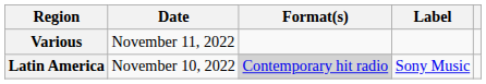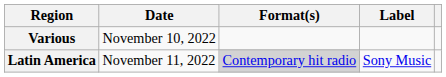 <table class="wikitable plainrowheaders" border="1">
 <tr>
 <th scope="col">Region</th>
 <th scope="col">Date</th>
 <th scope="col">Format(s)</th>
 <th scope="col">Label</th>
 <th scope="col"></th>
 </tr>
 <tr>
 <th scope="row">Various</th>
-<td>November 11, 2022</td>
+<td>November 10, 2022</td>
 <td></td>
 <td></td>
 <td style="text-align:center;"></td>
 </tr>
 <tr>
 <th scope="row">Latin America</th>
-<td>November 10, 2022</td>
+<td>November 11, 2022</td>
 <td style="background: lightgrey;"><a href='#'>Contemporary hit radio</a></td>
 <td><a href='#'>Sony Music</a></td>
 <td style="text-align:center;"></td>
 </tr>
 </table>
